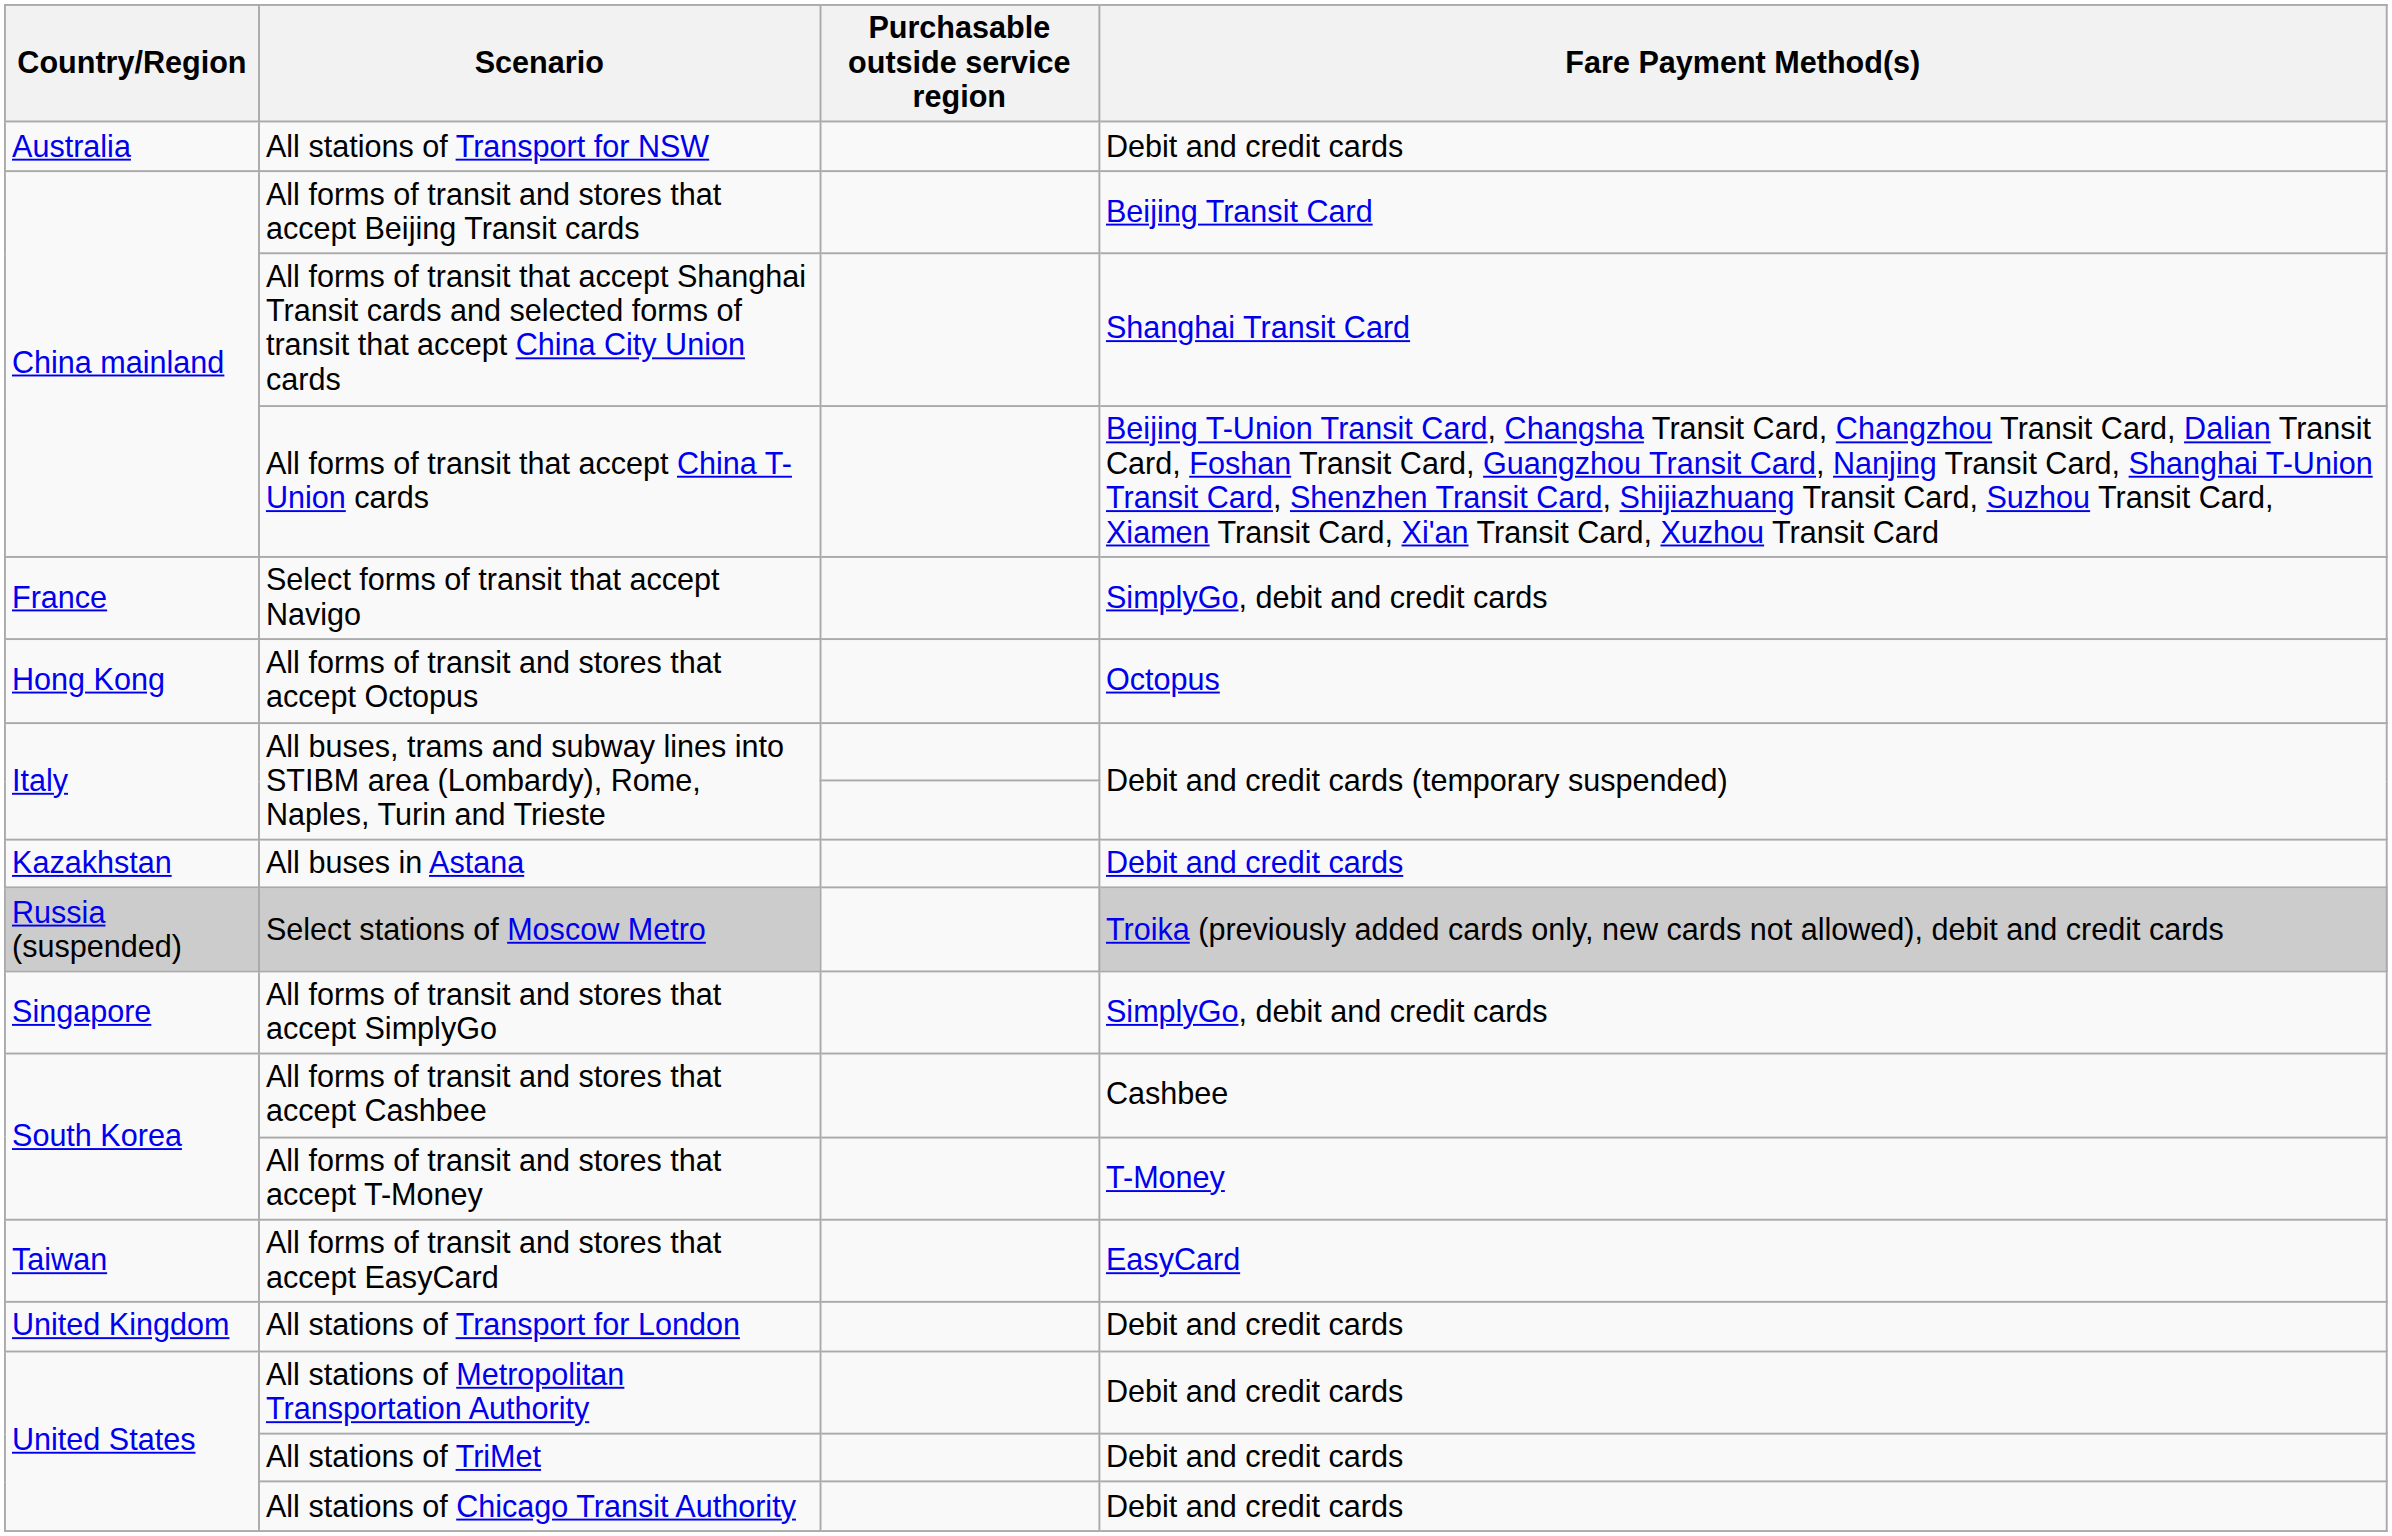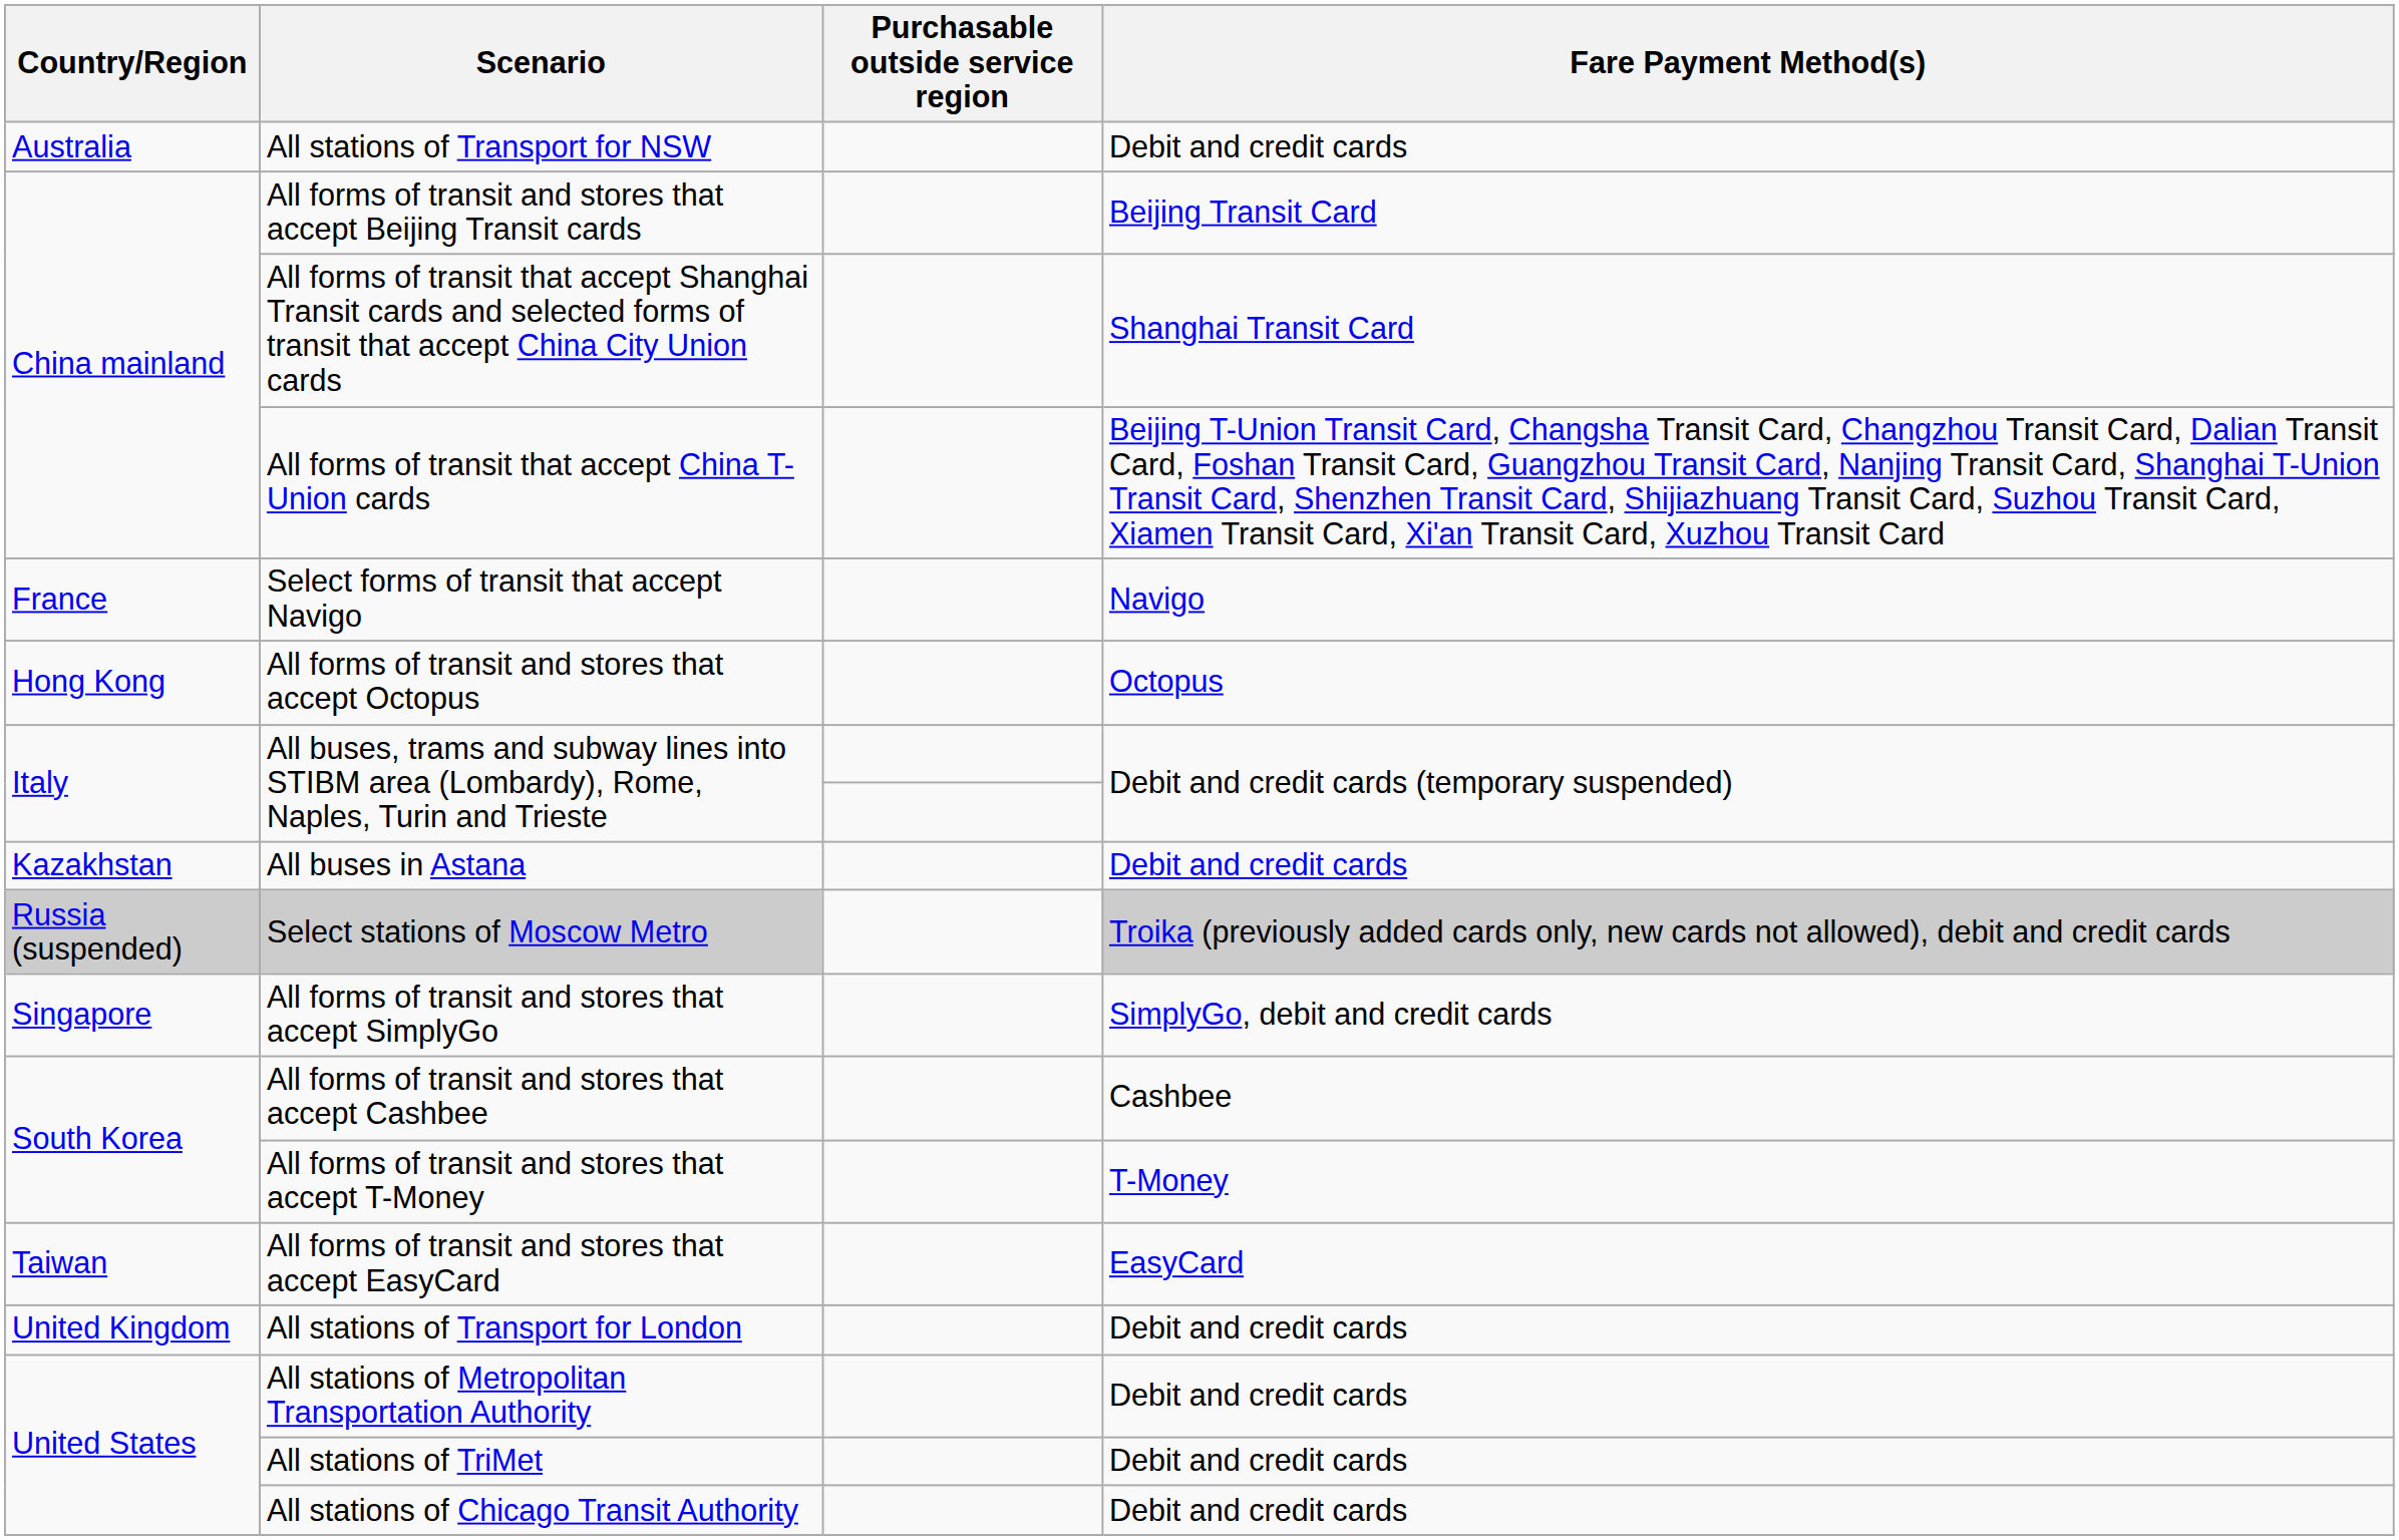 <table class="wikitable sortable">
 <tr>
 <th>Country/Region</th>
 <th>Scenario</th>
 <th>Purchasable outside service region</th>
 <th>Fare Payment Method(s)</th>
 </tr>
 <tr>
 <td><a href='#'>Australia</a></td>
 <td>All stations of <a href='#'>Transport for NSW</a></td>
 <td></td>
 <td>Debit and credit cards</td>
 </tr>
 <tr>
 <td rowspan="3"><a href='#'>China mainland</a></td>
 <td>All forms of transit and stores that accept Beijing Transit cards</td>
 <td></td>
 <td><a href='#'>Beijing Transit Card</a></td>
 </tr>
 <tr>
 <td>All forms of transit that accept Shanghai Transit cards and selected forms of transit that accept <a href='#'>China City Union</a> cards</td>
 <td></td>
 <td><a href='#'>Shanghai Transit Card</a></td>
 </tr>
 <tr>
 <td>All forms of transit that accept <a href='#'>China T-Union</a> cards</td>
 <td></td>
 <td><a href='#'>Beijing T-Union Transit Card</a>, <a href='#'>Changsha</a> Transit Card, <a href='#'>Changzhou</a> Transit Card, <a href='#'>Dalian</a> Transit Card, <a href='#'>Foshan</a> Transit Card, <a href='#'>Guangzhou Transit Card</a>, <a href='#'>Nanjing</a> Transit Card, <a href='#'>Shanghai T-Union Transit Card</a>, <a href='#'>Shenzhen Transit Card</a>, <a href='#'>Shijiazhuang</a> Transit Card, <a href='#'>Suzhou</a> Transit Card, <a href='#'>Xiamen</a> Transit Card, <a href='#'>Xi'an</a> Transit Card, <a href='#'>Xuzhou</a> Transit Card</td>
 </tr>
 <tr>
 <td><a href='#'>France</a></td>
 <td>Select forms of transit that accept Navigo</td>
 <td></td>
-<td><a href='#'>SimplyGo</a>, debit and credit cards</td>
+<td><a href='#'>Navigo</a></td>
 </tr>
 <tr>
 <td><a href='#'>Hong Kong</a></td>
 <td>All forms of transit and stores that accept Octopus</td>
 <td></td>
 <td><a href='#'>Octopus</a></td>
 </tr>
 <tr>
 <td rowspan="2"><a href='#'>Italy</a></td>
 <td rowspan="2">All buses, trams and subway lines into STIBM area (Lombardy), Rome, Naples, Turin and Trieste</td>
 <td></td>
 <td rowspan="2">Debit and credit cards (temporary suspended)</td>
 </tr>
 <tr>
 <td></td>
 </tr>
 <tr>
 <td><a href='#'>Kazakhstan</a></td>
 <td>All buses in <a href='#'>Astana</a></td>
 <td></td>
 <td><a href='#'>Debit and credit cards</a></td>
 </tr>
 <tr>
 <td style="background:#ccc;"><a href='#'>Russia</a> (suspended)</td>
 <td style="background:#ccc;">Select stations of <a href='#'>Moscow Metro</a></td>
 <td></td>
 <td style="background:#ccc;"><a href='#'>Troika</a> (previously added cards only, new cards not allowed), debit and credit cards</td>
 </tr>
 <tr>
 <td><a href='#'>Singapore</a></td>
 <td>All forms of transit and stores that accept SimplyGo</td>
 <td></td>
 <td><a href='#'>SimplyGo</a>, debit and credit cards</td>
 </tr>
 <tr>
 <td rowspan="2"><a href='#'>South Korea</a></td>
 <td>All forms of transit and stores that accept Cashbee</td>
 <td></td>
 <td>Cashbee</td>
 </tr>
 <tr>
 <td>All forms of transit and stores that accept T-Money</td>
 <td></td>
 <td><a href='#'>T-Money</a></td>
 </tr>
 <tr>
 <td><a href='#'>Taiwan</a></td>
 <td>All forms of transit and stores that accept EasyCard</td>
 <td></td>
 <td><a href='#'>EasyCard</a></td>
 </tr>
 <tr>
 <td><a href='#'>United Kingdom</a></td>
 <td>All stations of <a href='#'>Transport for London</a></td>
 <td></td>
 <td>Debit and credit cards</td>
 </tr>
 <tr>
 <td rowspan="3"><a href='#'>United States</a></td>
 <td>All stations of <a href='#'>Metropolitan Transportation Authority</a></td>
 <td></td>
 <td>Debit and credit cards</td>
 </tr>
 <tr>
 <td>All stations of <a href='#'>TriMet</a></td>
 <td></td>
 <td>Debit and credit cards</td>
 </tr>
 <tr>
 <td>All stations of <a href='#'>Chicago Transit Authority</a></td>
 <td></td>
 <td>Debit and credit cards</td>
 </tr>
 </table>
